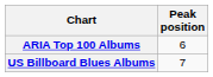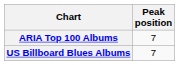 <table class="wikitable plainrowheaders" style="text-align:center">
 <tr>
 <th>Chart</th>
 <th>Peak<br>position</th>
 </tr>
 <tr>
 <th scope="row"><a href='#'>ARIA Top 100 Albums</a></th>
-<td>6</td>
+<td>7</td>
 </tr>
 <tr>
 <th scope="row"><a href='#'>US Billboard Blues Albums</a></th>
 <td>7</td>
 </tr>
 </table>
